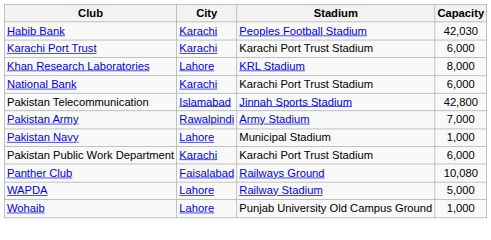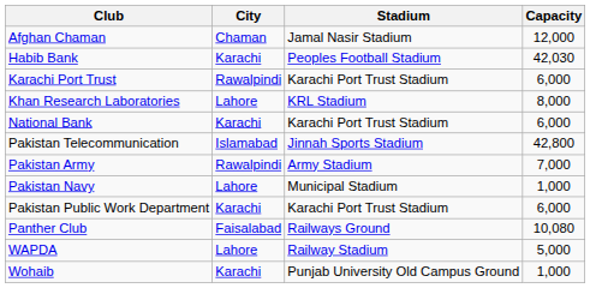 <table class="wikitable sortable">
 <tr>
 <th>Club</th>
 <th>City</th>
 <th>Stadium</th>
 <th>Capacity</th>
+</tr>
+<tr>
+<td><a href='#'>Afghan Chaman</a></td>
+<td><a href='#'>Chaman</a></td>
+<td>Jamal Nasir Stadium</td>
+<td style="text-align:center;">12,000</td>
 </tr>
 <tr>
 <td><a href='#'>Habib Bank</a></td>
 <td><a href='#'>Karachi</a></td>
 <td><a href='#'>Peoples Football Stadium</a></td>
 <td style="text-align:center;">42,030</td>
 </tr>
 <tr>
 <td><a href='#'>Karachi Port Trust</a></td>
-<td><a href='#'>Karachi</a></td>
+<td><a href='#'>Rawalpindi</a></td>
 <td>Karachi Port Trust Stadium</td>
 <td style="text-align:center;">6,000</td>
 </tr>
 <tr>
 <td><a href='#'>Khan Research Laboratories</a></td>
 <td><a href='#'>Lahore</a></td>
 <td><a href='#'>KRL Stadium</a></td>
 <td style="text-align:center;">8,000</td>
 </tr>
 <tr>
 <td><a href='#'>National Bank</a></td>
 <td><a href='#'>Karachi</a></td>
 <td>Karachi Port Trust Stadium</td>
 <td style="text-align:center;">6,000</td>
 </tr>
 <tr>
 <td>Pakistan Telecommunication</td>
 <td><a href='#'>Islamabad</a></td>
 <td><a href='#'>Jinnah Sports Stadium</a></td>
 <td style="text-align:center;">42,800</td>
 </tr>
 <tr>
 <td><a href='#'>Pakistan Army</a></td>
 <td><a href='#'>Rawalpindi</a></td>
 <td><a href='#'>Army Stadium</a></td>
 <td style="text-align:center;">7,000</td>
 </tr>
 <tr>
 <td><a href='#'>Pakistan Navy</a></td>
 <td><a href='#'>Lahore</a></td>
 <td>Municipal Stadium</td>
 <td style="text-align:center;">1,000</td>
 </tr>
 <tr>
 <td>Pakistan Public Work Department</td>
 <td><a href='#'>Karachi</a></td>
 <td>Karachi Port Trust Stadium</td>
 <td style="text-align:center;">6,000</td>
 </tr>
 <tr>
 <td><a href='#'>Panther Club</a></td>
 <td><a href='#'>Faisalabad</a></td>
 <td><a href='#'>Railways Ground</a></td>
 <td style="text-align:center;">10,080</td>
 </tr>
 <tr>
 <td><a href='#'>WAPDA</a></td>
 <td><a href='#'>Lahore</a></td>
 <td><a href='#'>Railway Stadium</a></td>
 <td style="text-align:center;">5,000</td>
 </tr>
 <tr>
 <td><a href='#'>Wohaib</a></td>
-<td><a href='#'>Lahore</a></td>
+<td><a href='#'>Karachi</a></td>
 <td>Punjab University Old Campus Ground</td>
 <td style="text-align:center;">1,000</td>
 </tr>
 </table>
